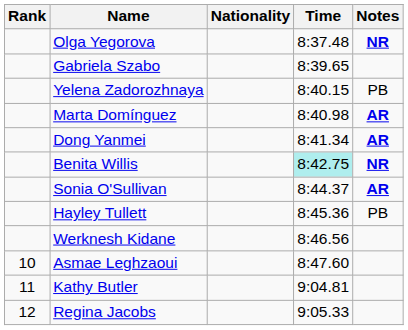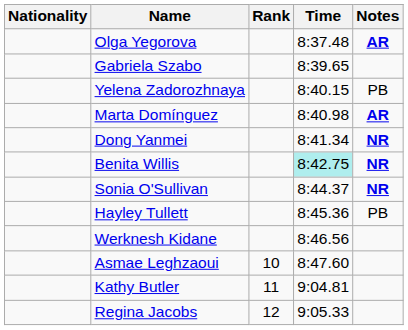 <table class="wikitable sortable" style="text-align:center">
 <tr>
+<th>Nationality</th>
+<th>Name</th>
 <th>Rank</th>
-<th>Name</th>
-<th>Nationality</th>
 <th>Time</th>
 <th>Notes</th>
 </tr>
 <tr>
+<td align=left></td>
+<td align="left"><a href='#'>Olga Yegorova</a></td>
 <td></td>
-<td align="left"><a href='#'>Olga Yegorova</a></td>
-<td align=left></td>
 <td>8:37.48</td>
-<td><strong><a href='#'>NR</a></strong></td>
+<td><strong><a href='#'>AR</a></strong></td>
 </tr>
 <tr>
+<td align=left></td>
+<td align="left"><a href='#'>Gabriela Szabo</a></td>
 <td></td>
-<td align="left"><a href='#'>Gabriela Szabo</a></td>
-<td align=left></td>
 <td>8:39.65</td>
 <td></td>
 </tr>
 <tr>
+<td align=left></td>
+<td align="left"><a href='#'>Yelena Zadorozhnaya</a></td>
 <td></td>
-<td align="left"><a href='#'>Yelena Zadorozhnaya</a></td>
-<td align=left></td>
 <td>8:40.15</td>
 <td>PB</td>
 </tr>
 <tr>
+<td align=left></td>
+<td align="left"><a href='#'>Marta Domínguez</a></td>
 <td></td>
-<td align="left"><a href='#'>Marta Domínguez</a></td>
-<td align=left></td>
 <td>8:40.98</td>
 <td><strong><a href='#'>AR</a></strong></td>
 </tr>
 <tr>
+<td align=left></td>
+<td align="left"><a href='#'>Dong Yanmei</a></td>
 <td></td>
-<td align="left"><a href='#'>Dong Yanmei</a></td>
-<td align=left></td>
 <td>8:41.34</td>
-<td><strong><a href='#'>AR</a></strong></td>
+<td><strong><a href='#'>NR</a></strong></td>
 </tr>
 <tr>
+<td align=left></td>
+<td align="left"><a href='#'>Benita Willis</a></td>
 <td></td>
-<td align="left"><a href='#'>Benita Willis</a></td>
-<td align=left></td>
 <td style="background: paleturquoise;">8:42.75</td>
 <td><strong><a href='#'>NR</a></strong></td>
 </tr>
 <tr>
+<td align=left></td>
+<td align="left"><a href='#'>Sonia O'Sullivan</a></td>
 <td></td>
-<td align="left"><a href='#'>Sonia O'Sullivan</a></td>
-<td align=left></td>
 <td>8:44.37</td>
-<td><strong><a href='#'>AR</a></strong></td>
+<td><strong><a href='#'>NR</a></strong></td>
 </tr>
 <tr>
+<td align=left></td>
+<td align="left"><a href='#'>Hayley Tullett</a></td>
 <td></td>
-<td align="left"><a href='#'>Hayley Tullett</a></td>
-<td align=left></td>
 <td>8:45.36</td>
 <td>PB</td>
 </tr>
 <tr>
+<td align=left></td>
+<td align="left"><a href='#'>Werknesh Kidane</a></td>
 <td></td>
-<td align="left"><a href='#'>Werknesh Kidane</a></td>
-<td align=left></td>
 <td>8:46.56</td>
 <td></td>
 </tr>
 <tr>
+<td align=left></td>
+<td align="left"><a href='#'>Asmae Leghzaoui</a></td>
 <td>10</td>
-<td align="left"><a href='#'>Asmae Leghzaoui</a></td>
-<td align=left></td>
 <td>8:47.60</td>
 <td></td>
 </tr>
 <tr>
+<td align=left></td>
+<td align="left"><a href='#'>Kathy Butler</a></td>
 <td>11</td>
-<td align="left"><a href='#'>Kathy Butler</a></td>
-<td align=left></td>
 <td>9:04.81</td>
 <td></td>
 </tr>
 <tr>
+<td align=left></td>
+<td align="left"><a href='#'>Regina Jacobs</a></td>
 <td>12</td>
-<td align="left"><a href='#'>Regina Jacobs</a></td>
-<td align=left></td>
 <td>9:05.33</td>
 <td></td>
 </tr>
 </table>
